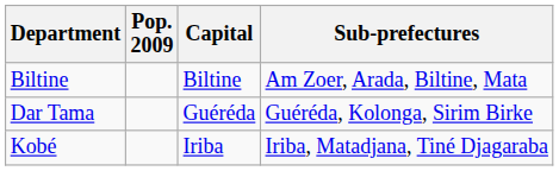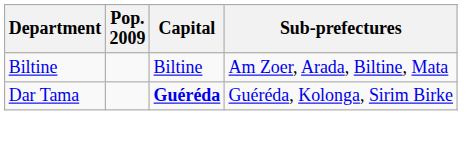 <table class="wikitable">
 <tr>
 <th>Department</th>
 <th>Pop.<br>2009</th>
 <th>Capital</th>
 <th>Sub-prefectures</th>
 </tr>
 <tr>
 <td><a href='#'>Biltine</a></td>
 <td align="right"></td>
 <td><a href='#'>Biltine</a></td>
 <td><a href='#'>Am Zoer</a>, <a href='#'>Arada</a>, <a href='#'>Biltine</a>, <a href='#'>Mata</a></td>
 </tr>
 <tr>
 <td><a href='#'>Dar Tama</a></td>
 <td align="right"></td>
-<td><a href='#'>Guéréda</a></td>
+<td><strong><a href='#'>Guéréda</a></strong></td>
 <td><a href='#'>Guéréda</a>, <a href='#'>Kolonga</a>, <a href='#'>Sirim Birke</a></td>
 </tr>
-<tr>
-<td><a href='#'>Kobé</a></td>
-<td align="right"></td>
-<td><a href='#'>Iriba</a></td>
-<td><a href='#'>Iriba</a>, <a href='#'>Matadjana</a>, <a href='#'>Tiné Djagaraba</a></td>
-</tr>
 </table>
